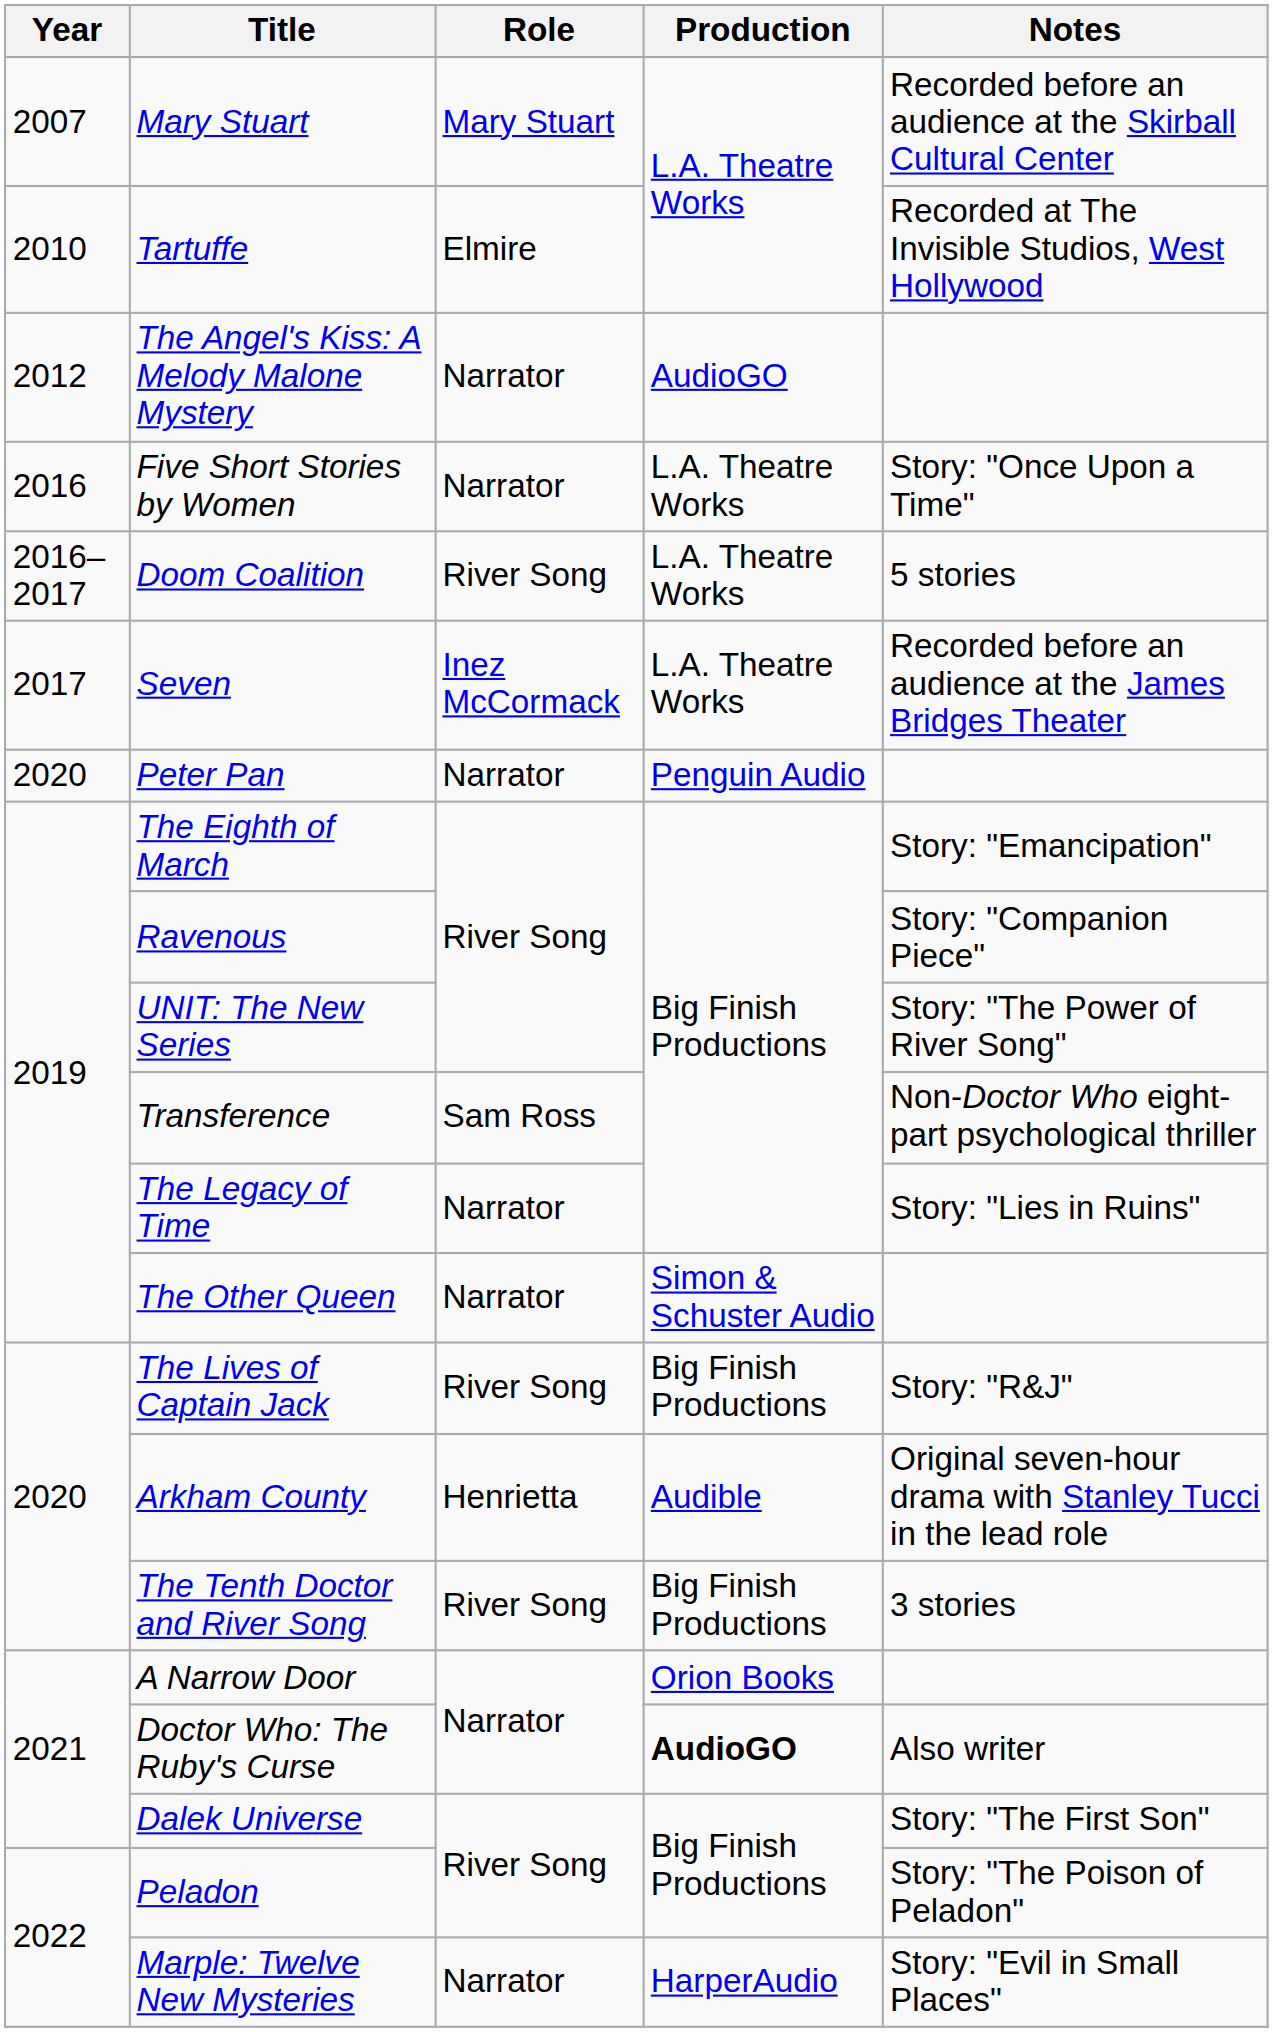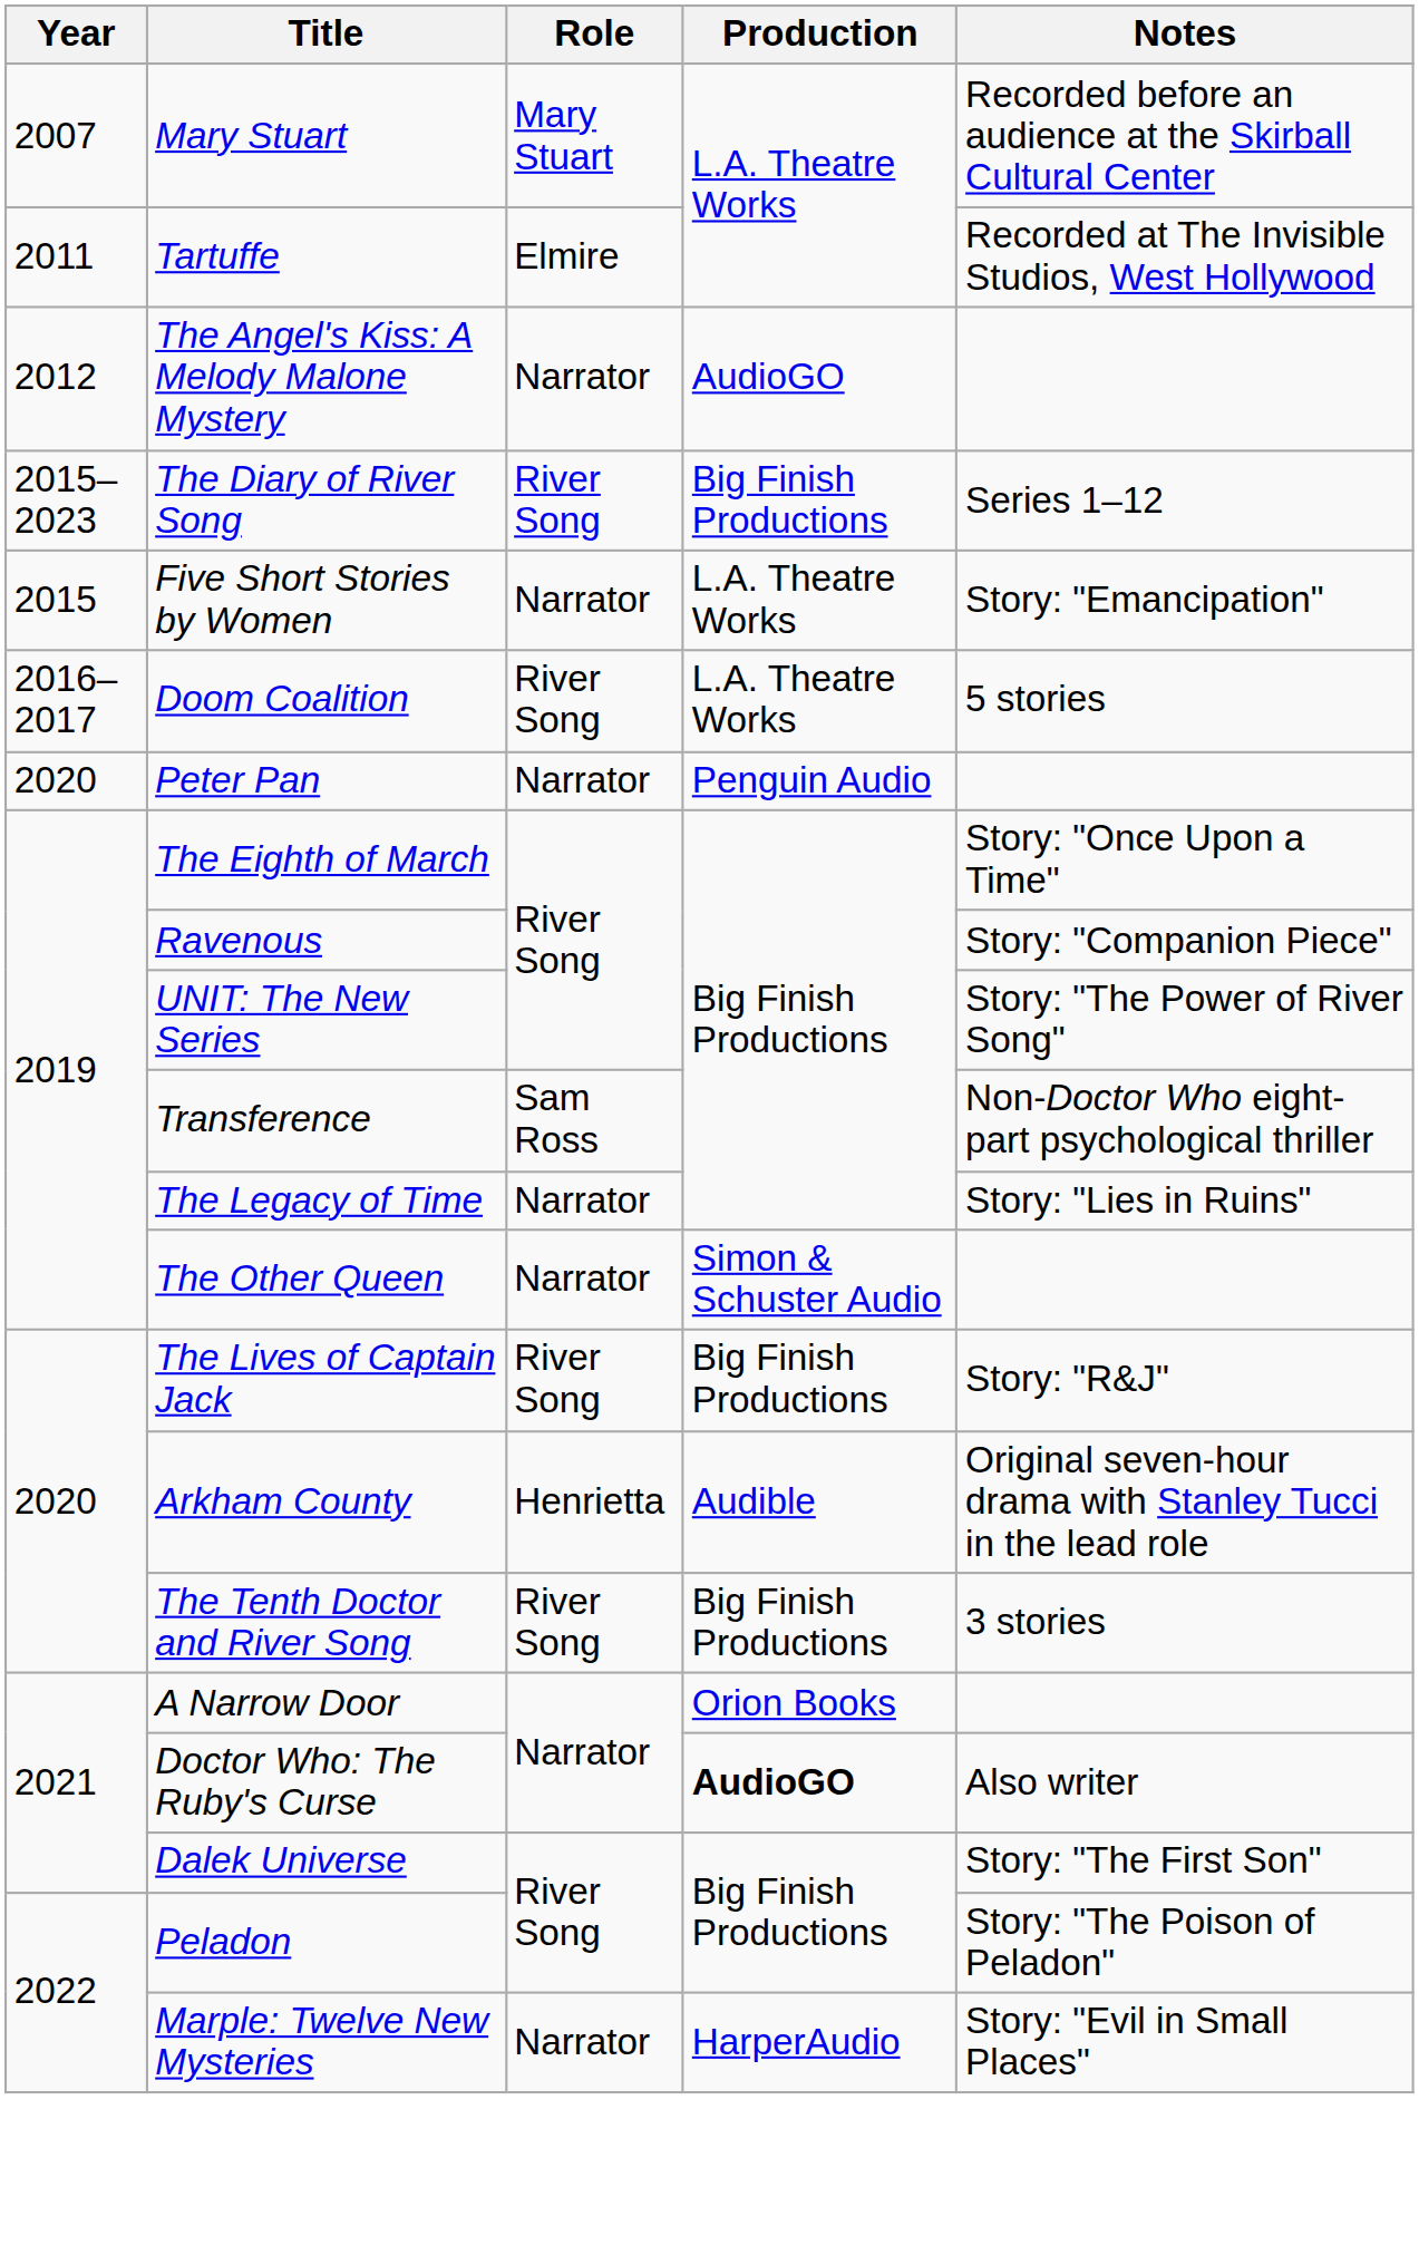 <table class="wikitable sortable">
 <tr>
 <th>Year</th>
 <th>Title</th>
 <th>Role</th>
 <th>Production</th>
 <th class="unsortable">Notes</th>
 </tr>
 <tr>
 <td>2007</td>
 <td><em><a href='#'>Mary Stuart</a></em></td>
 <td><a href='#'>Mary Stuart</a></td>
 <td rowspan="2"><a href='#'>L.A. Theatre Works</a></td>
 <td>Recorded before an audience at the <a href='#'>Skirball Cultural Center</a></td>
 </tr>
 <tr>
-<td>2010</td>
+<td>2011</td>
 <td><em><a href='#'>Tartuffe</a></em></td>
 <td>Elmire</td>
 <td>Recorded at The Invisible Studios, <a href='#'>West Hollywood</a></td>
 </tr>
 <tr>
 <td>2012</td>
 <td><em><a href='#'>The Angel's Kiss: A Melody Malone Mystery</a></em></td>
 <td>Narrator</td>
 <td><a href='#'>AudioGO</a></td>
 <td></td>
 </tr>
 <tr>
-<td>2016</td>
+<td>2015–2023</td>
+<td><em><a href='#'>The Diary of River Song</a></em></td>
+<td><a href='#'>River Song</a></td>
+<td><a href='#'>Big Finish Productions</a></td>
+<td>Series 1–12</td>
+</tr>
+<tr>
+<td>2015</td>
 <td><em>Five Short Stories by Women</em></td>
 <td>Narrator</td>
 <td>L.A. Theatre Works</td>
-<td>Story: "Once Upon a Time"</td>
+<td>Story: "Emancipation"</td>
 </tr>
 <tr>
 <td>2016–2017</td>
 <td><em><a href='#'>Doom Coalition</a></em></td>
 <td>River Song</td>
 <td>L.A. Theatre Works</td>
 <td>5 stories</td>
-</tr>
-<tr>
-<td>2017</td>
-<td><em><a href='#'>Seven</a></em></td>
-<td><a href='#'>Inez McCormack</a></td>
-<td>L.A. Theatre Works</td>
-<td>Recorded before an audience at the <a href='#'>James Bridges Theater</a></td>
 </tr>
 <tr>
 <td>2020</td>
 <td><em><a href='#'>Peter Pan</a></em></td>
 <td>Narrator</td>
 <td><a href='#'>Penguin Audio</a></td>
 <td></td>
 </tr>
 <tr>
 <td rowspan="6">2019</td>
 <td><em><a href='#'>The Eighth of March</a></em></td>
 <td rowspan="3">River Song</td>
 <td rowspan="5">Big Finish Productions</td>
-<td>Story: "Emancipation"</td>
+<td>Story: "Once Upon a Time"</td>
 </tr>
 <tr>
 <td><em><a href='#'>Ravenous</a></em></td>
 <td>Story: "Companion Piece"</td>
 </tr>
 <tr>
 <td><em><a href='#'>UNIT: The New Series</a></em></td>
 <td>Story: "The Power of River Song"</td>
 </tr>
 <tr>
 <td><em>Transference</em></td>
 <td>Sam Ross</td>
 <td>Non-<em>Doctor Who</em> eight-part psychological thriller</td>
 </tr>
 <tr>
 <td><em><a href='#'>The Legacy of Time</a></em></td>
 <td>Narrator</td>
 <td>Story: "Lies in Ruins"</td>
 </tr>
 <tr>
 <td><em><a href='#'>The Other Queen</a></em></td>
 <td>Narrator</td>
 <td><a href='#'>Simon & Schuster Audio</a></td>
 <td></td>
 </tr>
 <tr>
 <td rowspan="3">2020</td>
 <td><em><a href='#'>The Lives of Captain Jack</a></em></td>
 <td>River Song</td>
 <td>Big Finish Productions</td>
 <td>Story: "R&J"</td>
 </tr>
 <tr>
 <td><em><a href='#'>Arkham County</a></em></td>
 <td>Henrietta</td>
 <td><a href='#'>Audible</a></td>
 <td>Original seven-hour drama with <a href='#'>Stanley Tucci</a> in the lead role</td>
 </tr>
 <tr>
 <td><em><a href='#'>The Tenth Doctor and River Song</a></em></td>
 <td>River Song</td>
 <td>Big Finish Productions</td>
 <td>3 stories</td>
 </tr>
 <tr>
 <td rowspan="3">2021</td>
 <td><em>A Narrow Door</em></td>
 <td rowspan="2">Narrator</td>
 <td><a href='#'>Orion Books</a></td>
 <td></td>
 </tr>
 <tr>
 <td><em>Doctor Who: The Ruby's Curse</em></td>
 <td><strong>AudioGO</strong></td>
 <td>Also writer</td>
 </tr>
 <tr>
 <td><em><a href='#'>Dalek Universe</a></em></td>
 <td rowspan="2">River Song</td>
 <td rowspan="2">Big Finish Productions</td>
 <td>Story: "The First Son"</td>
 </tr>
 <tr>
 <td rowspan="2">2022</td>
 <td><em><a href='#'>Peladon</a></em></td>
 <td>Story: "The Poison of Peladon"</td>
 </tr>
 <tr>
 <td><em><a href='#'>Marple: Twelve New Mysteries</a></em></td>
 <td>Narrator</td>
 <td><a href='#'>HarperAudio</a></td>
 <td>Story: "Evil in Small Places"</td>
 </tr>
 </table>
